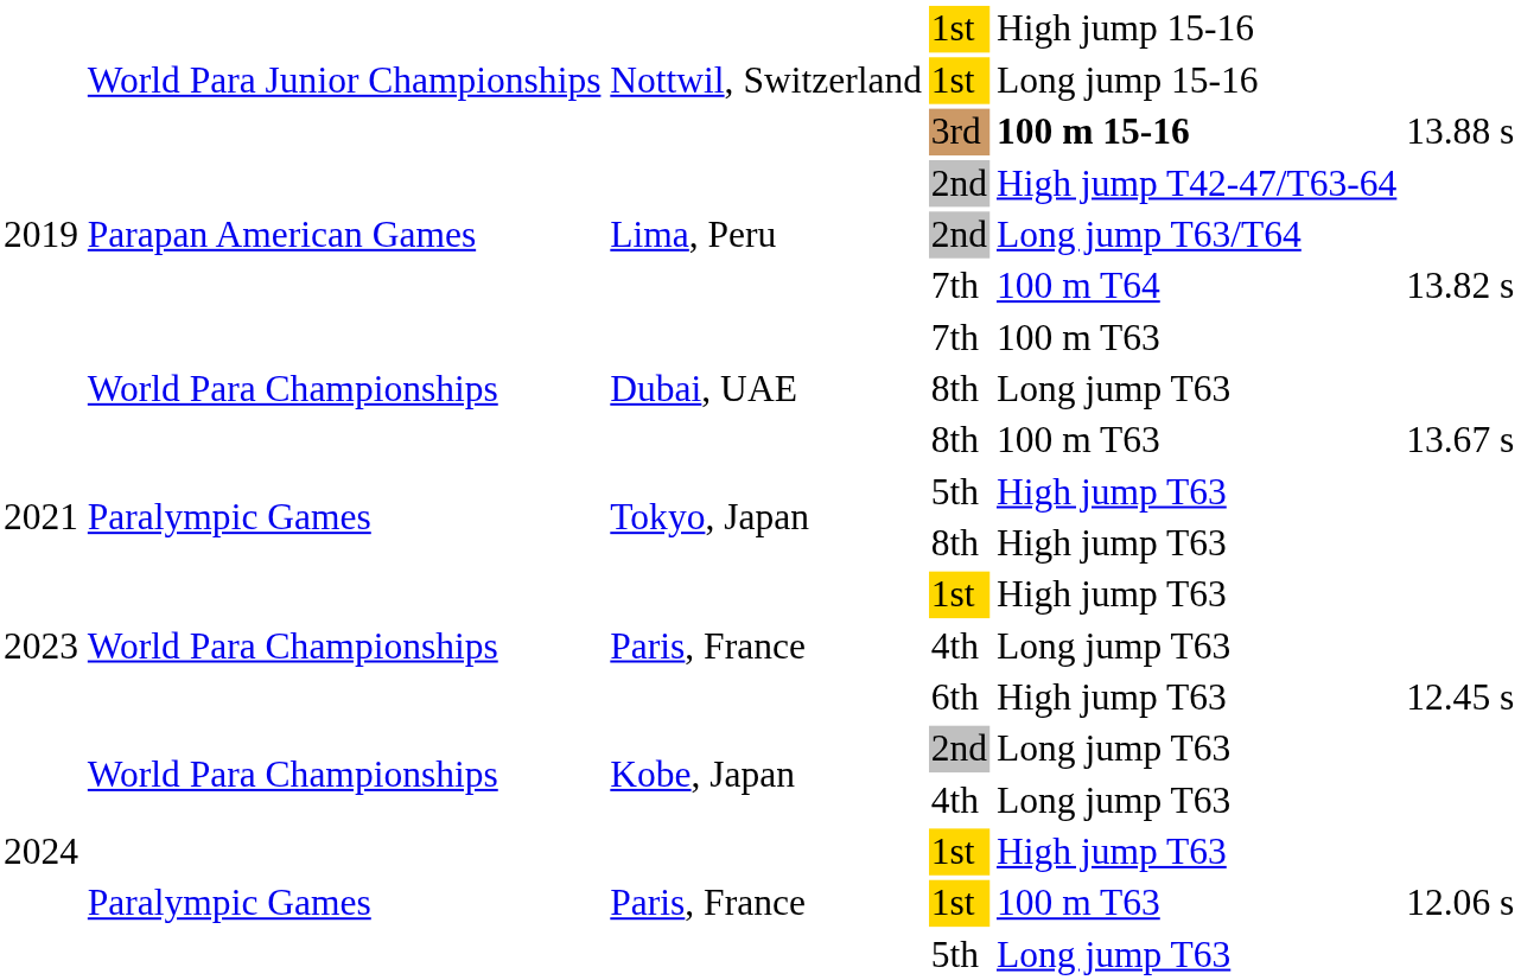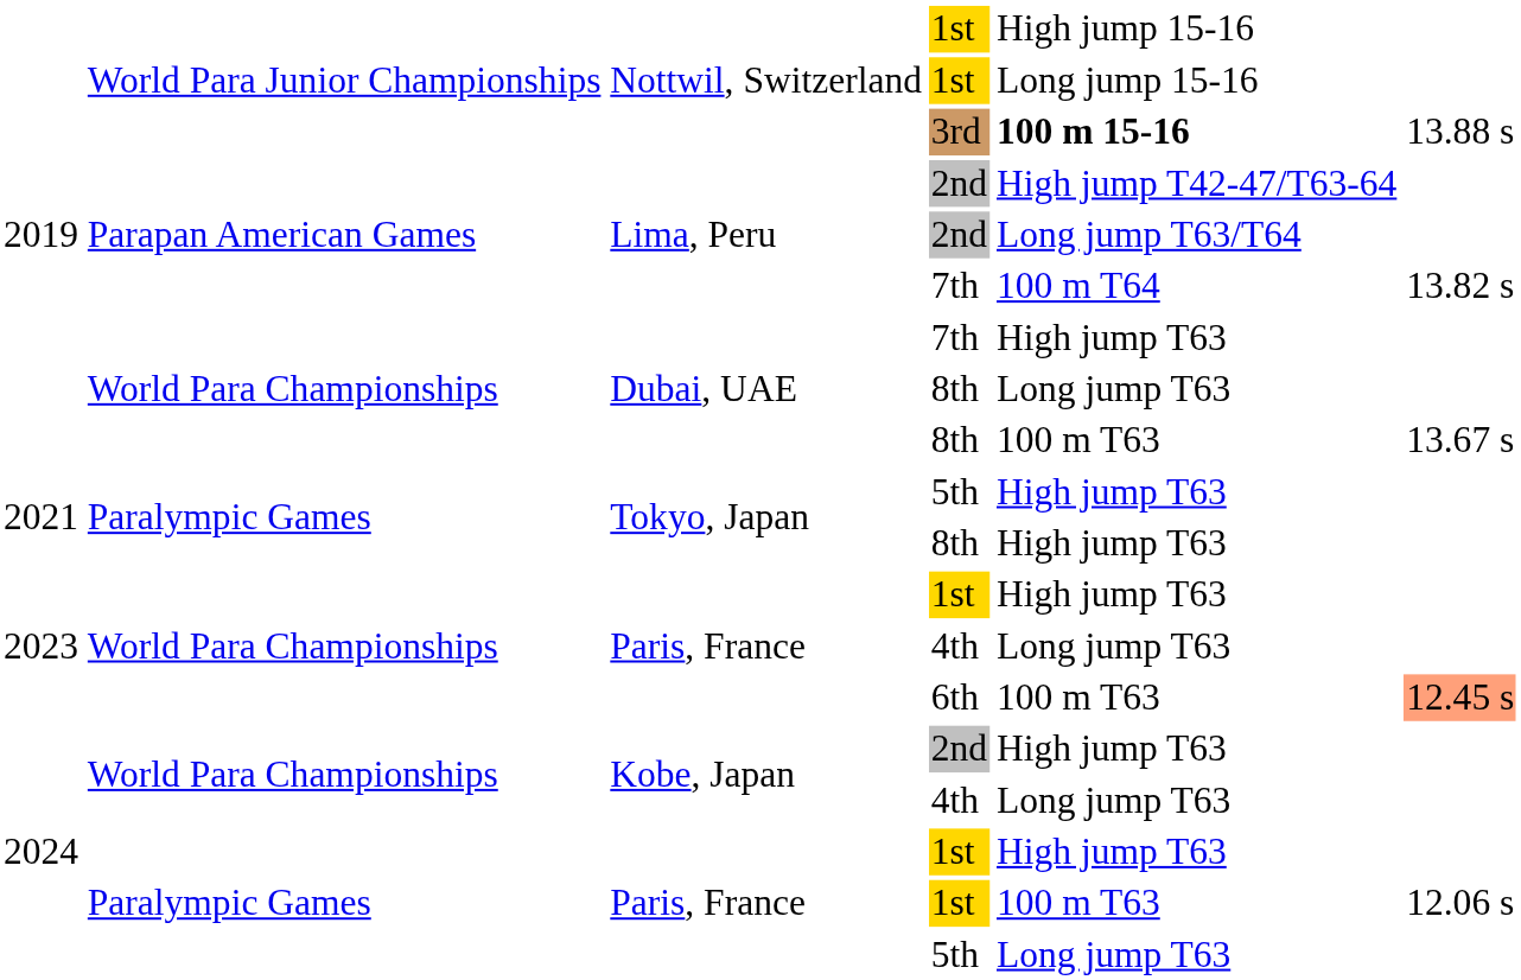 <table>
 <tr>
 <td rowspan=9>2019</td>
 <td rowspan=3><a href='#'>World Para Junior Championships</a></td>
 <td rowspan=3><a href='#'>Nottwil</a>, Switzerland</td>
 <td bgcolor=gold>1st</td>
 <td>High jump 15-16</td>
 <td></td>
 <td></td>
 </tr>
 <tr>
 <td bgcolor=gold>1st</td>
 <td>Long jump 15-16</td>
 <td></td>
 <td></td>
 </tr>
 <tr>
 <td bgcolor=cc9966>3rd</td>
 <td><strong>100 m 15-16</strong></td>
 <td>13.88 s</td>
 <td></td>
 </tr>
 <tr>
 <td rowspan=3><a href='#'>Parapan American Games</a></td>
 <td rowspan=3><a href='#'>Lima</a>, Peru</td>
 <td bgcolor=silver>2nd</td>
 <td><a href='#'>High jump T42-47/T63-64</a></td>
 <td></td>
 <td></td>
 </tr>
 <tr>
 <td bgcolor=silver>2nd</td>
 <td><a href='#'>Long jump T63/T64</a></td>
 <td></td>
 <td></td>
 </tr>
 <tr>
 <td>7th</td>
 <td><a href='#'>100 m T64</a></td>
 <td>13.82 s</td>
 <td></td>
 </tr>
 <tr>
 <td rowspan=3><a href='#'>World Para Championships</a></td>
 <td rowspan=3><a href='#'>Dubai</a>, UAE</td>
 <td>7th</td>
-<td>100 m T63</td>
+<td>High jump T63</td>
 <td></td>
 <td></td>
 </tr>
 <tr>
 <td>8th</td>
 <td>Long jump T63</td>
 <td></td>
 <td></td>
 </tr>
 <tr>
 <td>8th</td>
 <td>100 m T63</td>
 <td>13.67 s</td>
 <td></td>
 </tr>
 <tr>
 <td rowspan=2>2021</td>
 <td rowspan=2><a href='#'>Paralympic Games</a></td>
 <td rowspan=2><a href='#'>Tokyo</a>, Japan</td>
 <td>5th</td>
 <td><a href='#'>High jump T63</a></td>
 <td></td>
 <td></td>
 </tr>
 <tr>
 <td>8th</td>
 <td>High jump T63</td>
 <td></td>
 <td></td>
 </tr>
 <tr>
 <td rowspan=3>2023</td>
 <td rowspan=3><a href='#'>World Para Championships</a></td>
 <td rowspan=3><a href='#'>Paris</a>, France</td>
 <td bgcolor=gold>1st</td>
 <td>High jump T63</td>
 <td></td>
 <td></td>
 </tr>
 <tr>
 <td>4th</td>
 <td>Long jump T63</td>
 <td></td>
 <td></td>
 </tr>
 <tr>
 <td>6th</td>
-<td>High jump T63</td>
-<td>12.45 s</td>
+<td>100 m T63</td>
+<td style="background: lightsalmon;">12.45 s</td>
 <td></td>
 </tr>
 <tr>
 <td rowspan=5>2024</td>
 <td rowspan=2><a href='#'>World Para Championships</a></td>
 <td rowspan=2><a href='#'>Kobe</a>, Japan</td>
 <td bgcolor=silver>2nd</td>
-<td>Long jump T63</td>
+<td>High jump T63</td>
 <td></td>
 <td></td>
 </tr>
 <tr>
 <td>4th</td>
 <td>Long jump T63</td>
 <td></td>
 <td></td>
 </tr>
 <tr>
 <td rowspan=3><a href='#'>Paralympic Games</a></td>
 <td rowspan=3><a href='#'>Paris</a>, France</td>
 <td bgcolor=gold>1st</td>
 <td><a href='#'>High jump T63</a></td>
 <td></td>
 <td>   </td>
 </tr>
 <tr>
 <td bgcolor=gold>1st</td>
 <td><a href='#'>100 m T63</a></td>
 <td>12.06 s</td>
 <td></td>
 </tr>
 <tr>
 <td>5th</td>
 <td><a href='#'>Long jump T63</a></td>
 <td></td>
 <td></td>
 </tr>
 <tr>
 </tr>
 </table>
